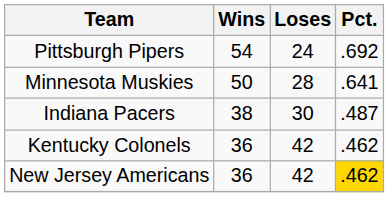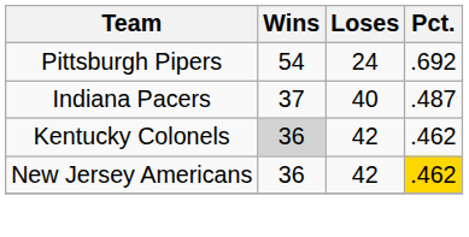 <table class="wikitable" style="text-align: center;">
 <tr>
 <th>Team</th>
 <th>Wins</th>
 <th>Loses</th>
 <th>Pct.</th>
 </tr>
 <tr>
 <td>Pittsburgh Pipers</td>
 <td>54</td>
 <td>24</td>
 <td>.692</td>
 </tr>
 <tr>
-<td>Minnesota Muskies</td>
-<td>50</td>
-<td>28</td>
-<td>.641</td>
-</tr>
-<tr>
 <td>Indiana Pacers</td>
-<td>38</td>
-<td>30</td>
+<td>37</td>
+<td>40</td>
 <td>.487</td>
 </tr>
 <tr>
 <td>Kentucky Colonels</td>
-<td>36</td>
+<td style="background: lightgrey;">36</td>
 <td>42</td>
 <td>.462</td>
 </tr>
 <tr>
 <td>New Jersey Americans</td>
 <td>36</td>
 <td>42</td>
 <td style="background: gold;">.462</td>
 </tr>
 <tr>
 </tr>
 </table>
